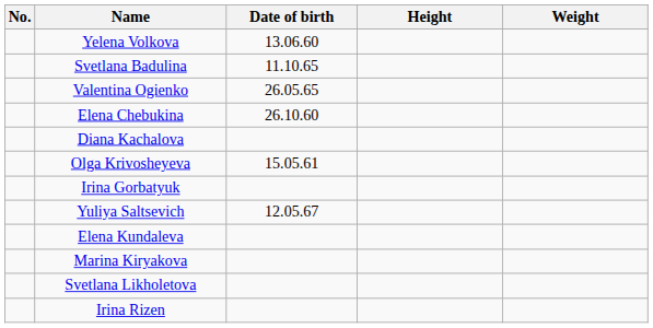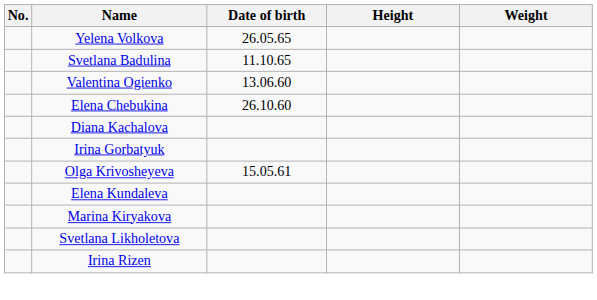 <table class=wikitable sortable style=text-align:center;>
 <tr>
 <th>No.</th>
 <th style=width:12em>Name</th>
 <th style=width:8em>Date of birth</th>
 <th style=width:9em>Height</th>
 <th style=width:9em>Weight</th>
 </tr>
 <tr>
 <td></td>
 <td><a href='#'>Yelena Volkova</a></td>
-<td>13.06.60</td>
+<td>26.05.65</td>
 <td></td>
 <td></td>
 </tr>
 <tr>
 <td></td>
 <td><a href='#'>Svetlana Badulina</a></td>
 <td>11.10.65</td>
 <td></td>
 <td></td>
 </tr>
 <tr>
 <td></td>
 <td><a href='#'>Valentina Ogienko</a></td>
-<td>26.05.65</td>
+<td>13.06.60</td>
 <td></td>
 <td></td>
 </tr>
 <tr>
 <td></td>
 <td><a href='#'>Elena Chebukina</a></td>
 <td>26.10.60</td>
 <td></td>
 <td></td>
 </tr>
 <tr>
 <td></td>
 <td><a href='#'>Diana Kachalova</a></td>
 <td></td>
 <td></td>
 <td></td>
 </tr>
 <tr>
 <td></td>
-<td><a href='#'>Olga Krivosheyeva</a></td>
-<td>15.05.61</td>
-<td></td>
-<td></td>
-</tr>
-<tr>
-<td></td>
 <td><a href='#'>Irina Gorbatyuk</a></td>
 <td></td>
 <td></td>
 <td></td>
 </tr>
 <tr>
 <td></td>
-<td><a href='#'>Yuliya Saltsevich</a></td>
-<td>12.05.67</td>
+<td><a href='#'>Olga Krivosheyeva</a></td>
+<td>15.05.61</td>
 <td></td>
 <td></td>
 </tr>
 <tr>
 <td></td>
 <td><a href='#'>Elena Kundaleva</a></td>
 <td></td>
 <td></td>
 <td></td>
 </tr>
 <tr>
 <td></td>
 <td><a href='#'>Marina Kiryakova</a></td>
 <td></td>
 <td></td>
 <td></td>
 </tr>
 <tr>
 <td></td>
 <td><a href='#'>Svetlana Likholetova</a></td>
 <td></td>
 <td></td>
 <td></td>
 </tr>
 <tr>
 <td></td>
 <td><a href='#'>Irina Rizen</a></td>
 <td></td>
 <td></td>
 <td></td>
 </tr>
 </table>
